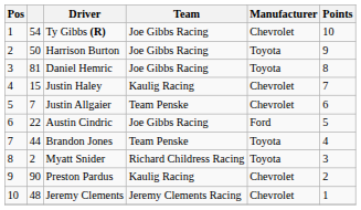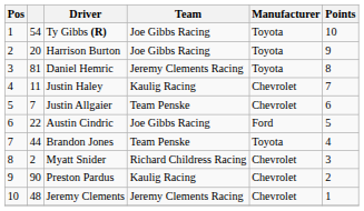 <table class="wikitable" style="font-size:98%">
 <tr>
 <th>Pos</th>
 <th></th>
 <th>Driver</th>
 <th>Team</th>
 <th>Manufacturer</th>
 <th>Points</th>
 </tr>
 <tr>
 <td>1</td>
 <td>54</td>
 <td>Ty Gibbs <strong>(R)</strong></td>
 <td>Joe Gibbs Racing</td>
-<td>Chevrolet</td>
+<td>Toyota</td>
 <td>10</td>
 </tr>
 <tr>
 <td>2</td>
-<td>50</td>
+<td>20</td>
 <td>Harrison Burton</td>
 <td>Joe Gibbs Racing</td>
 <td>Toyota</td>
 <td>9</td>
 </tr>
 <tr>
 <td>3</td>
 <td>81</td>
 <td>Daniel Hemric</td>
-<td>Joe Gibbs Racing</td>
+<td>Jeremy Clements Racing</td>
 <td>Toyota</td>
 <td>8</td>
 </tr>
 <tr>
 <td>4</td>
-<td>15</td>
+<td>11</td>
 <td>Justin Haley</td>
 <td>Kaulig Racing</td>
 <td>Chevrolet</td>
 <td>7</td>
 </tr>
 <tr>
 <td>5</td>
 <td>7</td>
 <td>Justin Allgaier</td>
 <td>Team Penske</td>
 <td>Chevrolet</td>
 <td>6</td>
 </tr>
 <tr>
 <td>6</td>
 <td>22</td>
 <td>Austin Cindric</td>
 <td>Joe Gibbs Racing</td>
 <td>Ford</td>
 <td>5</td>
 </tr>
 <tr>
 <td>7</td>
 <td>44</td>
 <td>Brandon Jones</td>
 <td>Team Penske</td>
 <td>Toyota</td>
 <td>4</td>
 </tr>
 <tr>
 <td>8</td>
 <td>2</td>
 <td>Myatt Snider</td>
 <td>Richard Childress Racing</td>
-<td>Toyota</td>
+<td>Chevrolet</td>
 <td>3</td>
 </tr>
 <tr>
 <td>9</td>
 <td>90</td>
 <td>Preston Pardus</td>
 <td>Kaulig Racing</td>
 <td>Chevrolet</td>
 <td>2</td>
 </tr>
 <tr>
 <td>10</td>
 <td>48</td>
 <td>Jeremy Clements</td>
 <td>Jeremy Clements Racing</td>
 <td>Chevrolet</td>
 <td>1</td>
 </tr>
 <tr>
 </tr>
 </table>
